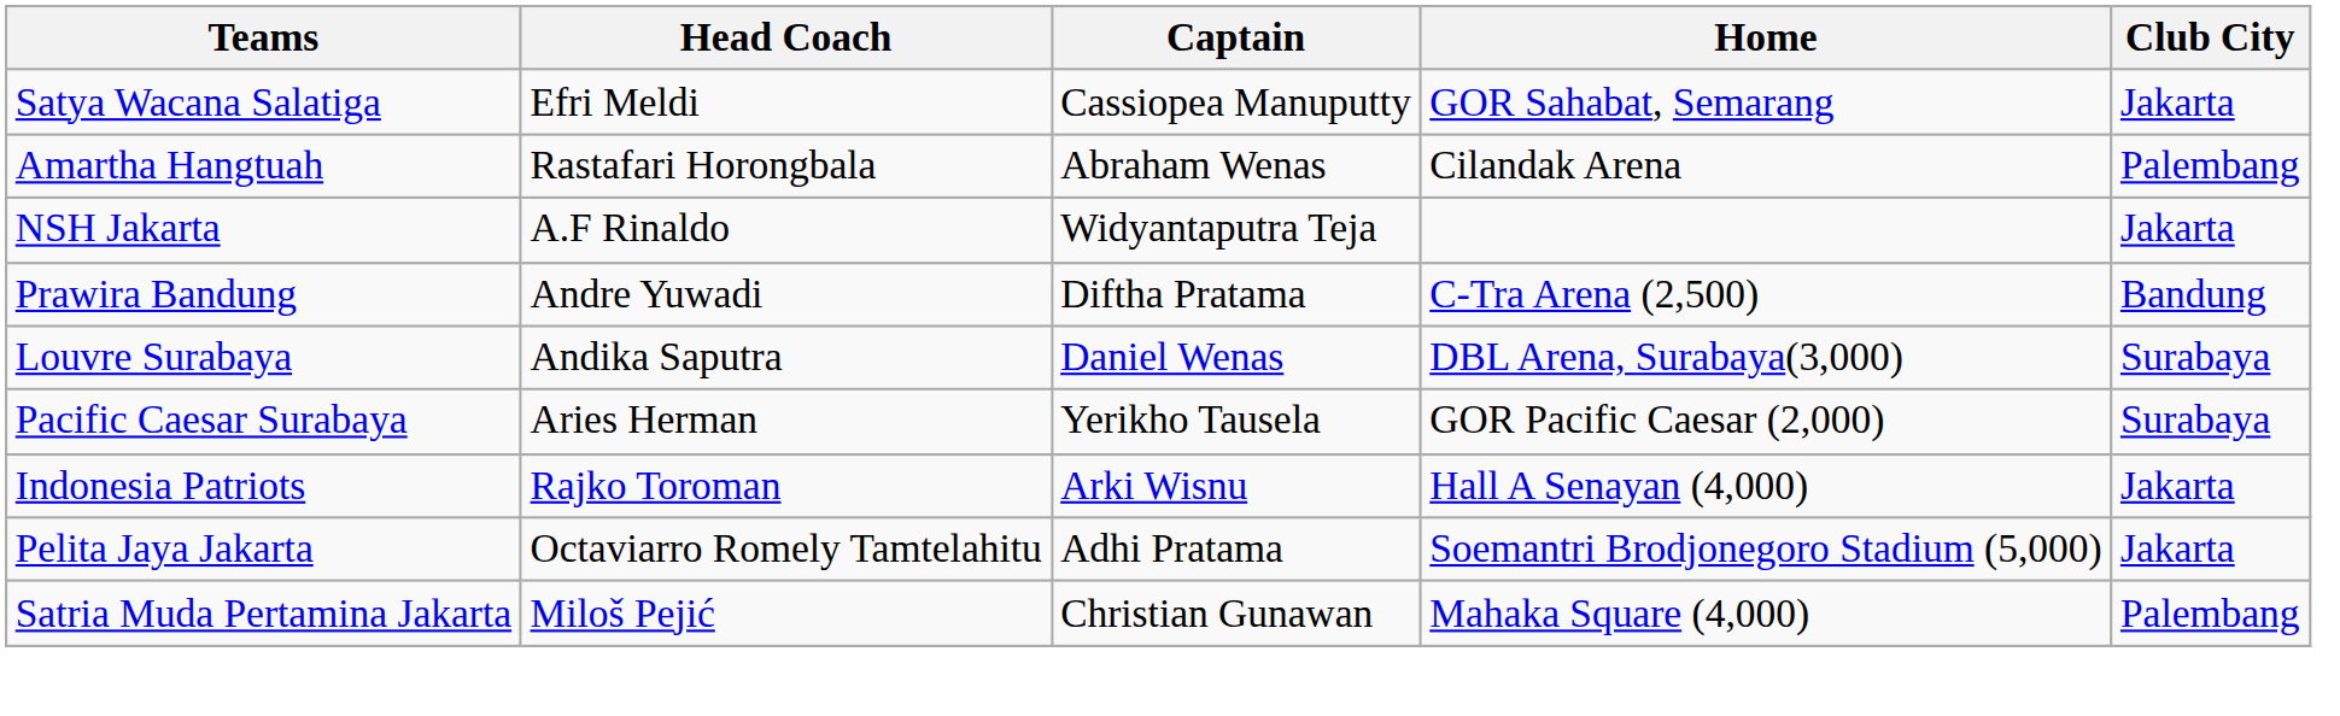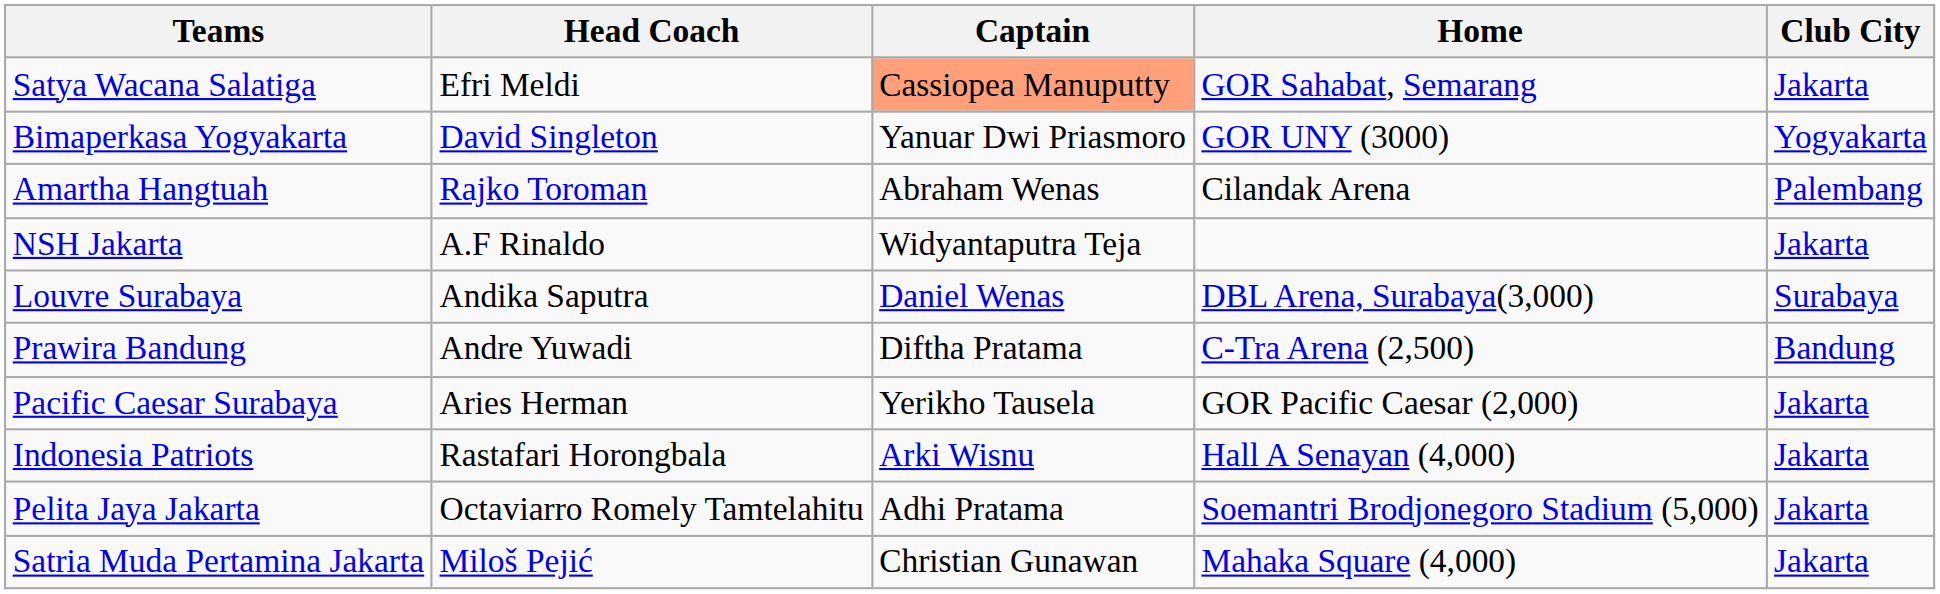 <table class="wikitable">
 <tr>
 <th>Teams</th>
 <th>Head Coach</th>
 <th>Captain</th>
 <th>Home</th>
 <th>Club City</th>
 </tr>
 <tr>
 <td><a href='#'>Satya Wacana Salatiga</a></td>
 <td> Efri Meldi</td>
-<td> Cassiopea Manuputty</td>
+<td style="background: lightsalmon;"> Cassiopea Manuputty</td>
 <td><a href='#'>GOR Sahabat</a>, <a href='#'>Semarang</a></td>
 <td><a href='#'>Jakarta</a></td>
 </tr>
 <tr>
+<td><a href='#'>Bimaperkasa Yogyakarta</a></td>
+<td> <a href='#'>David Singleton</a></td>
+<td> Yanuar Dwi Priasmoro</td>
+<td><a href='#'>GOR UNY</a> (3000)</td>
+<td><a href='#'>Yogyakarta</a></td>
+</tr>
+<tr>
 <td><a href='#'>Amartha Hangtuah</a></td>
-<td> Rastafari Horongbala</td>
+<td> <a href='#'>Rajko Toroman</a></td>
 <td> Abraham Wenas</td>
 <td>Cilandak Arena</td>
 <td><a href='#'>Palembang</a></td>
 </tr>
 <tr>
 <td><a href='#'>NSH Jakarta</a></td>
 <td> A.F Rinaldo</td>
 <td> Widyantaputra Teja</td>
 <td></td>
 <td><a href='#'>Jakarta</a></td>
 </tr>
 <tr>
+<td><a href='#'>Louvre Surabaya</a></td>
+<td> Andika Saputra</td>
+<td> <a href='#'>Daniel Wenas</a></td>
+<td><a href='#'>DBL Arena, Surabaya</a>(3,000)</td>
+<td><a href='#'>Surabaya</a></td>
+</tr>
+<tr>
 <td><a href='#'>Prawira Bandung</a></td>
 <td> Andre Yuwadi</td>
 <td> Diftha Pratama</td>
 <td><a href='#'>C-Tra Arena</a> (2,500)</td>
 <td><a href='#'>Bandung</a></td>
 </tr>
 <tr>
-<td><a href='#'>Louvre Surabaya</a></td>
-<td> Andika Saputra</td>
-<td> <a href='#'>Daniel Wenas</a></td>
-<td><a href='#'>DBL Arena, Surabaya</a>(3,000)</td>
-<td><a href='#'>Surabaya</a></td>
-</tr>
-<tr>
 <td><a href='#'>Pacific Caesar Surabaya</a></td>
 <td> Aries Herman</td>
 <td> Yerikho Tausela</td>
 <td>GOR Pacific Caesar (2,000)</td>
-<td><a href='#'>Surabaya</a></td>
+<td><a href='#'>Jakarta</a></td>
 </tr>
 <tr>
 <td><a href='#'>Indonesia Patriots</a></td>
-<td> <a href='#'>Rajko Toroman</a></td>
+<td> Rastafari Horongbala</td>
 <td> <a href='#'>Arki Wisnu</a></td>
 <td><a href='#'>Hall A Senayan</a> (4,000)</td>
 <td><a href='#'>Jakarta</a></td>
 </tr>
 <tr>
 <td><a href='#'>Pelita Jaya Jakarta</a></td>
 <td> Octaviarro Romely Tamtelahitu</td>
 <td> Adhi Pratama</td>
 <td><a href='#'>Soemantri Brodjonegoro Stadium</a> (5,000)</td>
 <td><a href='#'>Jakarta</a></td>
 </tr>
 <tr>
 <td><a href='#'>Satria Muda Pertamina Jakarta</a></td>
 <td> <a href='#'>Miloš Pejić</a></td>
 <td> Christian Gunawan</td>
 <td><a href='#'>Mahaka Square</a> (4,000)</td>
-<td><a href='#'>Palembang</a></td>
+<td><a href='#'>Jakarta</a></td>
 </tr>
 </table>
